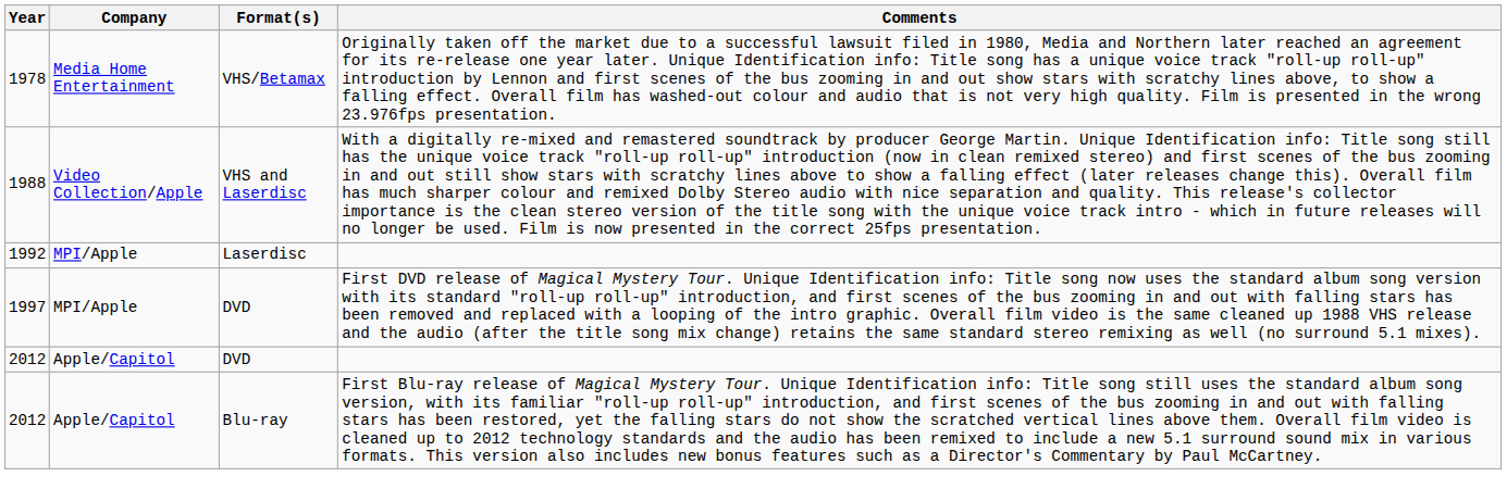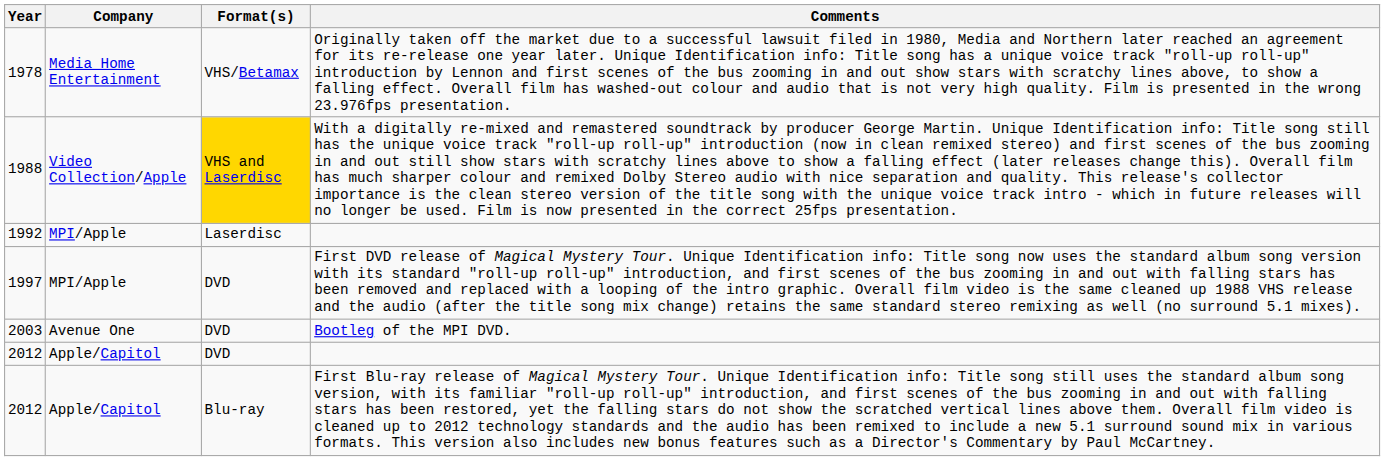 <table class="wikitable">
 <tr>
 <th scope="col">Year</th>
 <th scope="col">Company</th>
 <th scope="col">Format(s)</th>
 <th scope="col">Comments</th>
 </tr>
 <tr>
 <td>1978</td>
 <td><a href='#'>Media Home Entertainment</a></td>
 <td>VHS/<a href='#'>Betamax</a></td>
 <td>Originally taken off the market due to a successful lawsuit filed in 1980, Media and Northern later reached an agreement for its re-release one year later. Unique Identification info: Title song has a unique voice track "roll-up roll-up" introduction by Lennon and first scenes of the bus zooming in and out show stars with scratchy lines above, to show a falling effect. Overall film has washed-out colour and audio that is not very high quality. Film is presented in the wrong 23.976fps presentation.</td>
 </tr>
 <tr>
 <td>1988</td>
 <td><a href='#'>Video Collection</a>/<a href='#'>Apple</a></td>
-<td>VHS and <a href='#'>Laserdisc</a></td>
+<td style="background: gold;">VHS and <a href='#'>Laserdisc</a></td>
 <td>With a digitally re-mixed and remastered soundtrack by producer George Martin. Unique Identification info: Title song still has the unique voice track "roll-up roll-up" introduction (now in clean remixed stereo) and first scenes of the bus zooming in and out still show stars with scratchy lines above to show a falling effect (later releases change this). Overall film has much sharper colour and remixed Dolby Stereo audio with nice separation and quality. This release's collector importance is the clean stereo version of the title song with the unique voice track intro - which in future releases will no longer be used. Film is now presented in the correct 25fps presentation.</td>
 </tr>
 <tr>
 <td>1992</td>
 <td><a href='#'>MPI</a>/Apple</td>
 <td>Laserdisc</td>
 <td></td>
 </tr>
 <tr>
 <td>1997</td>
 <td>MPI/Apple</td>
 <td>DVD</td>
 <td>First DVD release of <em>Magical Mystery Tour</em>. Unique Identification info: Title song now uses the standard album song version with its standard "roll-up roll-up" introduction, and first scenes of the bus zooming in and out with falling stars has been removed and replaced with a looping of the intro graphic. Overall film video is the same cleaned up 1988 VHS release and the audio (after the title song mix change) retains the same standard stereo remixing as well (no surround 5.1 mixes).</td>
 </tr>
 <tr>
+<td>2003</td>
+<td>Avenue One</td>
+<td>DVD</td>
+<td><a href='#'>Bootleg</a> of the MPI DVD.</td>
+</tr>
+<tr>
 <td>2012</td>
 <td>Apple/<a href='#'>Capitol</a></td>
 <td>DVD</td>
 <td></td>
 </tr>
 <tr>
 <td>2012</td>
 <td>Apple/<a href='#'>Capitol</a></td>
 <td>Blu-ray</td>
 <td>First Blu-ray release of <em>Magical Mystery Tour</em>. Unique Identification info: Title song still uses the standard album song version, with its familiar "roll-up roll-up" introduction, and first scenes of the bus zooming in and out with falling stars has been restored, yet the falling stars do not show the scratched vertical lines above them. Overall film video is cleaned up to 2012 technology standards and the audio has been remixed to include a new 5.1 surround sound mix in various formats. This version also includes new bonus features such as a Director's Commentary by Paul McCartney.</td>
 </tr>
 </table>
